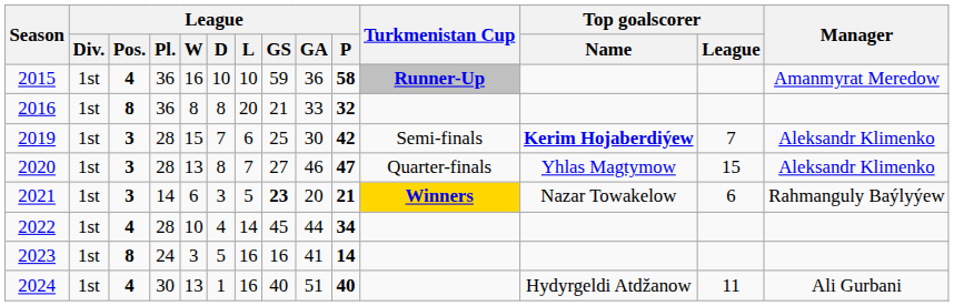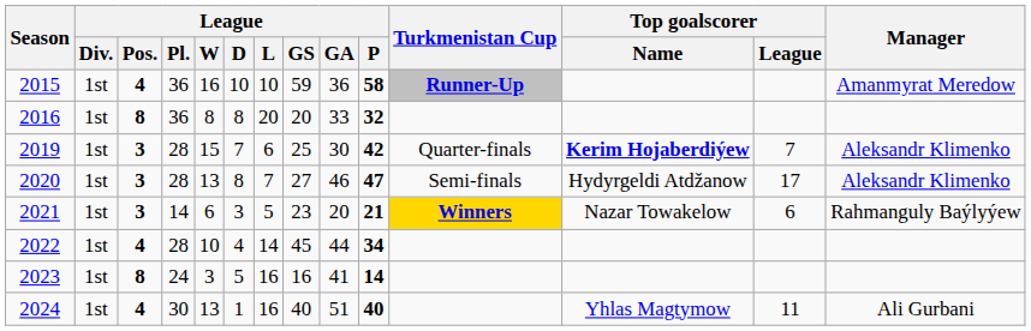 <table class="wikitable">
 <tr style="background:#efefef;">
 <th rowspan="2">Season</th>
 <th colspan="9">League</th>
 <th rowspan="2"><a href='#'>Turkmenistan Cup</a></th>
 <th colspan="2">Top goalscorer</th>
 <th rowspan="2">Manager</th>
 </tr>
 <tr>
 <th>Div.</th>
 <th>Pos.</th>
 <th>Pl.</th>
 <th>W</th>
 <th>D</th>
 <th>L</th>
 <th>GS</th>
 <th>GA</th>
 <th>P</th>
 <th>Name</th>
 <th>League</th>
 </tr>
 <tr>
 <td align=center><a href='#'>2015</a></td>
 <td align=center>1st</td>
 <td align=center><strong>4</strong></td>
 <td align=center>36</td>
 <td align=center>16</td>
 <td align=center>10</td>
 <td align=center>10</td>
 <td align=center>59</td>
 <td align=center>36</td>
 <td align=center><strong>58</strong></td>
 <td style="text-align:center; background:silver;"><strong><a href='#'>Runner-Up</a></strong></td>
 <td align=center></td>
 <td align=center></td>
 <td align=center> <a href='#'>Amanmyrat Meredow</a></td>
 </tr>
 <tr>
 <td align=center><a href='#'>2016</a></td>
 <td align=center>1st</td>
 <td align=center><strong>8</strong></td>
 <td align=center>36</td>
 <td align=center>8</td>
 <td align=center>8</td>
 <td align=center>20</td>
-<td align=center>21</td>
+<td align=center>20</td>
 <td align=center>33</td>
 <td align=center><strong>32</strong></td>
 <td align=center></td>
 <td align=center></td>
 <td align=center></td>
 <td align=center></td>
 </tr>
 <tr>
 <td align=center><a href='#'>2019</a></td>
 <td align=center>1st</td>
 <td align=center><strong>3</strong></td>
 <td align=center>28</td>
 <td align=center>15</td>
 <td align=center>7</td>
 <td align=center>6</td>
 <td align=center>25</td>
 <td align=center>30</td>
 <td align=center><strong>42</strong></td>
-<td align=center>Semi-finals</td>
+<td align=center>Quarter-finals</td>
 <td align=center><strong><a href='#'>Kerim Hojaberdiýew</a></strong></td>
 <td align=center>7</td>
 <td align=center> <a href='#'>Aleksandr Klimenko</a></td>
 </tr>
 <tr>
 <td align=center><a href='#'>2020</a></td>
 <td align=center>1st</td>
 <td align=center><strong>3</strong></td>
 <td align=center>28</td>
 <td align=center>13</td>
 <td align=center>8</td>
 <td align=center>7</td>
 <td align=center>27</td>
 <td align=center>46</td>
 <td align=center><strong>47</strong></td>
-<td align=center>Quarter-finals</td>
-<td align=center><a href='#'>Yhlas Magtymow</a></td>
-<td align=center>15</td>
+<td align=center>Semi-finals</td>
+<td align=center>Hydyrgeldi Atdžanow</td>
+<td align=center>17</td>
 <td align=center> <a href='#'>Aleksandr Klimenko</a></td>
 </tr>
 <tr>
 <td align=center><a href='#'>2021</a></td>
 <td align=center>1st</td>
 <td align=center><strong>3</strong></td>
 <td align=center>14</td>
 <td align=center>6</td>
 <td align=center>3</td>
 <td align=center>5</td>
-<td align=center><strong>23</strong></td>
+<td align=center>23</td>
 <td align=center>20</td>
 <td align=center><strong>21</strong></td>
 <td style="text-align:center; background:gold;"><strong><a href='#'>Winners</a></strong></td>
 <td align=center>Nazar Towakelow</td>
 <td align=center>6</td>
 <td align=center> Rahmanguly Baýlyýew</td>
 </tr>
 <tr>
 <td align=center><a href='#'>2022</a></td>
 <td align=center>1st</td>
 <td align=center><strong>4</strong></td>
 <td align=center>28</td>
 <td align=center>10</td>
 <td align=center>4</td>
 <td align=center>14</td>
 <td align=center>45</td>
 <td align=center>44</td>
 <td align=center><strong>34</strong></td>
 <td align=center></td>
 <td align=center></td>
 <td align=center></td>
 <td align=center></td>
 </tr>
 <tr>
 <td align=center><a href='#'>2023</a></td>
 <td align=center>1st</td>
 <td align=center><strong>8</strong></td>
 <td align=center>24</td>
 <td align=center>3</td>
 <td align=center>5</td>
 <td align=center>16</td>
 <td align=center>16</td>
 <td align=center>41</td>
 <td align=center><strong>14</strong></td>
 <td align=center></td>
 <td align=center></td>
 <td align=center></td>
 <td align=center></td>
 </tr>
 <tr>
 <td align=center><a href='#'>2024</a></td>
 <td align=center>1st</td>
 <td align=center><strong>4</strong></td>
 <td align=center>30</td>
 <td align=center>13</td>
 <td align=center>1</td>
 <td align=center>16</td>
 <td align=center>40</td>
 <td align=center>51</td>
 <td align=center><strong>40</strong></td>
 <td align=center></td>
-<td align=center>Hydyrgeldi Atdžanow</td>
+<td align=center><a href='#'>Yhlas Magtymow</a></td>
 <td align=center>11</td>
 <td align=center> Ali Gurbani</td>
 </tr>
 </table>
